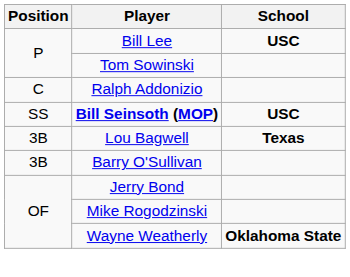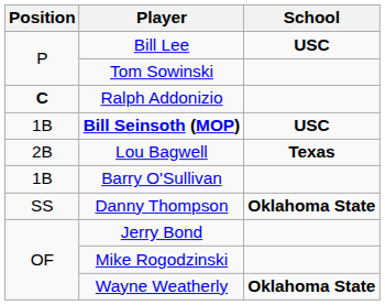 <table class="wikitable" style=text-align:center>
 <tr>
 <th>Position</th>
 <th>Player</th>
 <th>School</th>
 </tr>
 <tr>
 <td rowspan=2>P</td>
 <td><a href='#'>Bill Lee</a></td>
 <td style=><strong>USC</strong></td>
 </tr>
 <tr>
 <td><a href='#'>Tom Sowinski</a></td>
 <td style=></td>
 </tr>
 <tr>
-<td>C</td>
+<td><strong>C</strong></td>
 <td><a href='#'>Ralph Addonizio</a></td>
 <td style=></td>
 </tr>
 <tr>
-<td>SS</td>
+<td>1B</td>
 <td><strong><a href='#'>Bill Seinsoth</a> (<a href='#'>MOP</a>)</strong></td>
 <td style=><strong>USC</strong></td>
 </tr>
 <tr>
-<td>3B</td>
+<td>2B</td>
 <td><a href='#'>Lou Bagwell</a></td>
 <td style=><strong>Texas</strong></td>
 </tr>
 <tr>
-<td>3B</td>
+<td>1B</td>
 <td><a href='#'>Barry O'Sullivan</a></td>
 <td style=></td>
+</tr>
+<tr>
+<td>SS</td>
+<td><a href='#'>Danny Thompson</a></td>
+<td style=><strong>Oklahoma State</strong></td>
 </tr>
 <tr>
 <td rowspan=3>OF</td>
 <td><a href='#'>Jerry Bond</a></td>
 <td style=></td>
 </tr>
 <tr>
 <td><a href='#'>Mike Rogodzinski</a></td>
 <td style=></td>
 </tr>
 <tr>
 <td><a href='#'>Wayne Weatherly</a></td>
 <td style=><strong>Oklahoma State</strong></td>
 </tr>
 </table>
